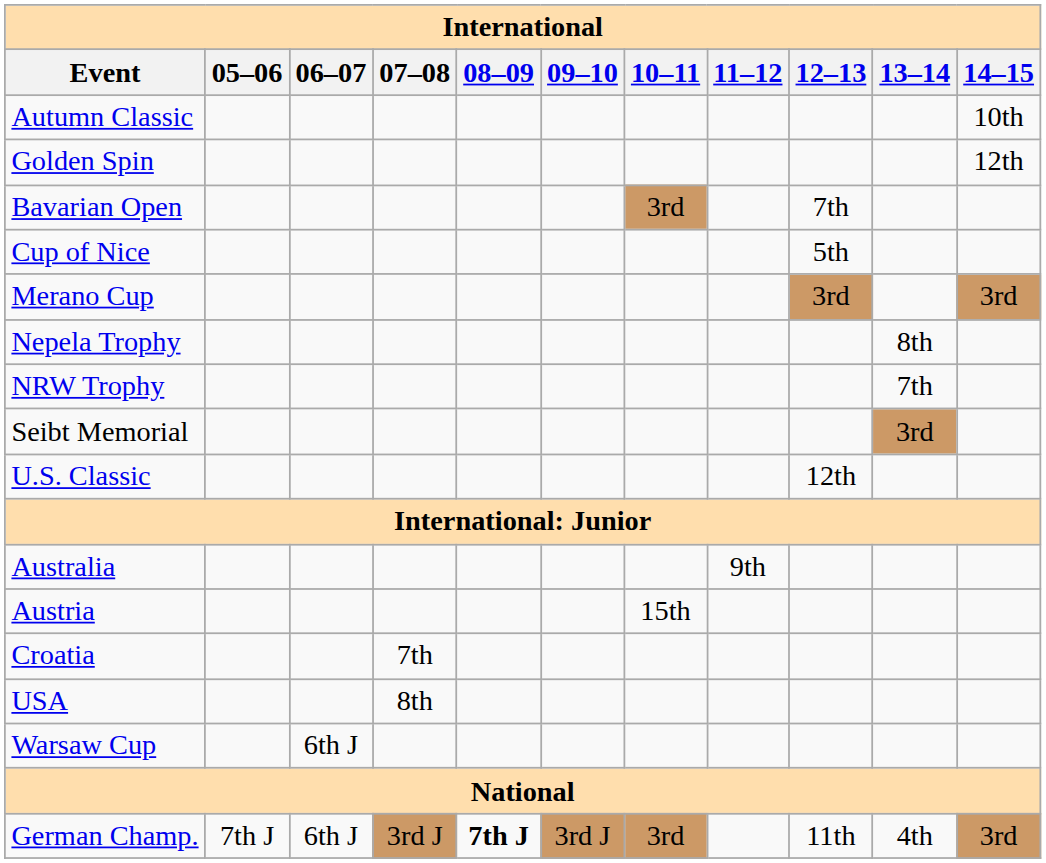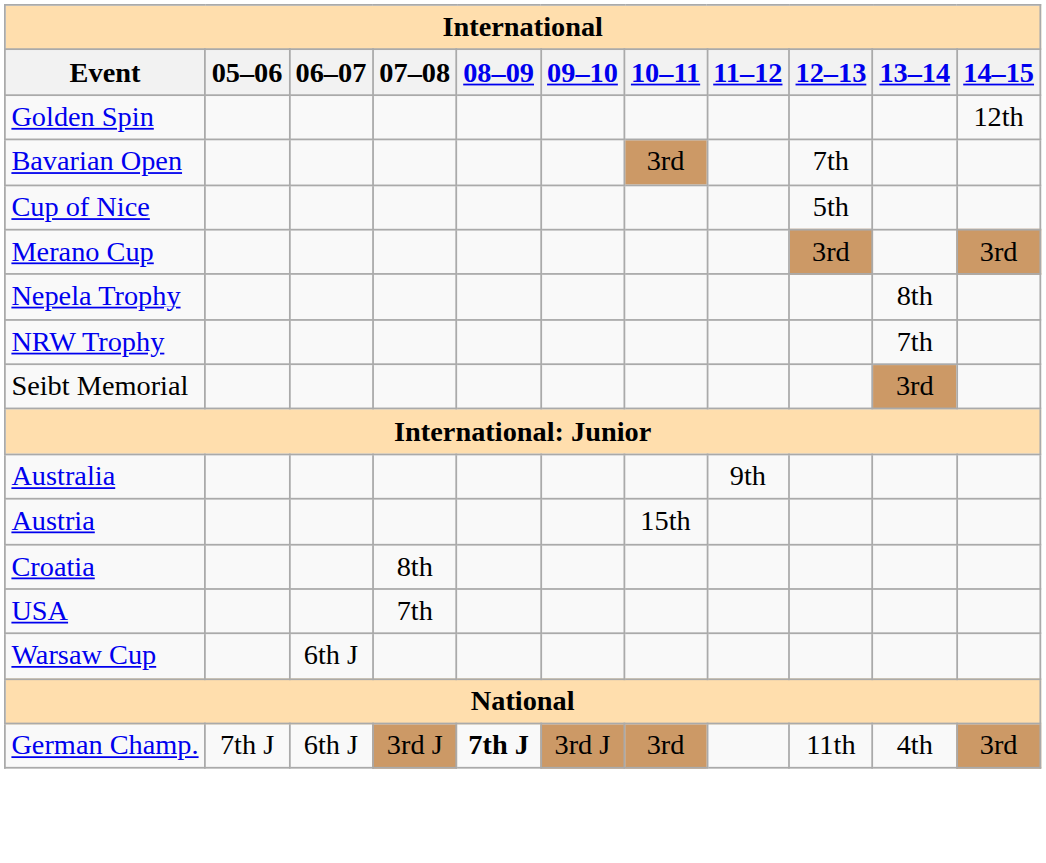 <table class="wikitable" style="text-align:center">
 <tr>
 <th colspan="11" style="background-color: #ffdead; " align="center">International</th>
 </tr>
 <tr>
 <th>Event</th>
 <th>05–06</th>
 <th>06–07</th>
 <th>07–08</th>
 <th><a href='#'>08–09</a></th>
 <th><a href='#'>09–10</a></th>
 <th><a href='#'>10–11</a></th>
 <th><a href='#'>11–12</a></th>
 <th><a href='#'>12–13</a></th>
 <th><a href='#'>13–14</a></th>
 <th><a href='#'>14–15</a></th>
-</tr>
-<tr>
-<td align=left> <a href='#'>Autumn Classic</a></td>
-<td></td>
-<td></td>
-<td></td>
-<td></td>
-<td></td>
-<td></td>
-<td></td>
-<td></td>
-<td></td>
-<td>10th</td>
 </tr>
 <tr>
 <td align=left> <a href='#'>Golden Spin</a></td>
 <td></td>
 <td></td>
 <td></td>
 <td></td>
 <td></td>
 <td></td>
 <td></td>
 <td></td>
 <td></td>
 <td>12th</td>
 </tr>
 <tr>
 <td align=left><a href='#'>Bavarian Open</a></td>
 <td></td>
 <td></td>
 <td></td>
 <td></td>
 <td></td>
 <td bgcolor=cc9966>3rd</td>
 <td></td>
 <td>7th</td>
 <td></td>
 <td></td>
 </tr>
 <tr>
 <td align=left><a href='#'>Cup of Nice</a></td>
 <td></td>
 <td></td>
 <td></td>
 <td></td>
 <td></td>
 <td></td>
 <td></td>
 <td>5th</td>
 <td></td>
 <td></td>
 </tr>
 <tr>
 <td align=left><a href='#'>Merano Cup</a></td>
 <td></td>
 <td></td>
 <td></td>
 <td></td>
 <td></td>
 <td></td>
 <td></td>
 <td bgcolor=cc9966>3rd</td>
 <td></td>
 <td bgcolor=cc9966>3rd</td>
 </tr>
 <tr>
 <td align=left><a href='#'>Nepela Trophy</a></td>
 <td></td>
 <td></td>
 <td></td>
 <td></td>
 <td></td>
 <td></td>
 <td></td>
 <td></td>
 <td>8th</td>
 <td></td>
 </tr>
 <tr>
 <td align=left><a href='#'>NRW Trophy</a></td>
 <td></td>
 <td></td>
 <td></td>
 <td></td>
 <td></td>
 <td></td>
 <td></td>
 <td></td>
 <td>7th</td>
 <td></td>
 </tr>
 <tr>
 <td align=left>Seibt Memorial</td>
 <td></td>
 <td></td>
 <td></td>
 <td></td>
 <td></td>
 <td></td>
 <td></td>
 <td></td>
 <td bgcolor=cc9966>3rd</td>
 <td></td>
 </tr>
 <tr>
-<td align=left><a href='#'>U.S. Classic</a></td>
-<td></td>
-<td></td>
-<td></td>
-<td></td>
-<td></td>
-<td></td>
-<td></td>
-<td>12th</td>
-<td></td>
-<td></td>
-</tr>
-<tr>
 <th colspan="11" style="background-color: #ffdead; " align="center">International: Junior</th>
 </tr>
 <tr>
 <td align=left> <a href='#'>Australia</a></td>
 <td></td>
 <td></td>
 <td></td>
 <td></td>
 <td></td>
 <td></td>
 <td>9th</td>
 <td></td>
 <td></td>
 <td></td>
 </tr>
 <tr>
 <td align=left> <a href='#'>Austria</a></td>
 <td></td>
 <td></td>
 <td></td>
 <td></td>
 <td></td>
 <td>15th</td>
 <td></td>
 <td></td>
 <td></td>
 <td></td>
 </tr>
 <tr>
 <td align=left> <a href='#'>Croatia</a></td>
 <td></td>
 <td></td>
-<td>7th</td>
+<td>8th</td>
 <td></td>
 <td></td>
 <td></td>
 <td></td>
 <td></td>
 <td></td>
 <td></td>
 </tr>
 <tr>
 <td align=left> <a href='#'>USA</a></td>
 <td></td>
 <td></td>
-<td>8th</td>
+<td>7th</td>
 <td></td>
 <td></td>
 <td></td>
 <td></td>
 <td></td>
 <td></td>
 <td></td>
 </tr>
 <tr>
 <td align=left><a href='#'>Warsaw Cup</a></td>
 <td></td>
 <td>6th J</td>
 <td></td>
 <td></td>
 <td></td>
 <td></td>
 <td></td>
 <td></td>
 <td></td>
 <td></td>
 </tr>
 <tr>
 <th colspan="11" style="background-color: #ffdead; " align="center">National</th>
 </tr>
 <tr>
 <td align=left><a href='#'>German Champ.</a></td>
 <td>7th J</td>
 <td>6th J</td>
 <td bgcolor=cc9966>3rd J</td>
 <td><strong>7th J</strong></td>
 <td bgcolor=cc9966>3rd J</td>
 <td bgcolor=cc9966>3rd</td>
 <td></td>
 <td>11th</td>
 <td>4th</td>
 <td bgcolor=cc9966>3rd</td>
 </tr>
 </table>
